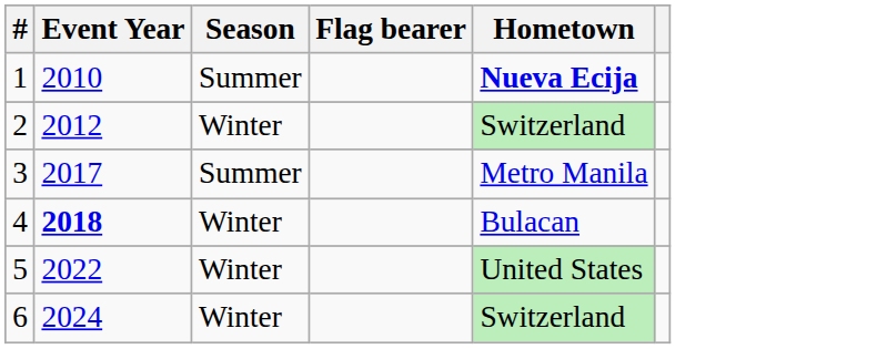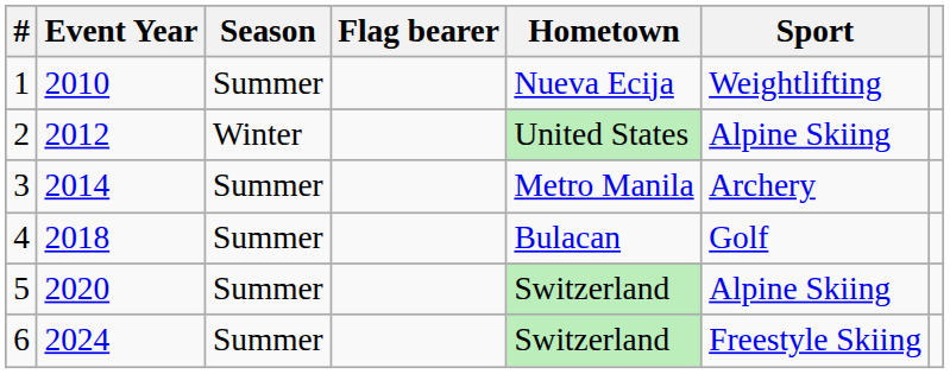 <table class="wikitable sortable">
 <tr>
 <th>#</th>
 <th>Event Year</th>
 <th>Season</th>
 <th>Flag bearer</th>
 <th>Hometown</th>
+<th>Sport</th>
 <th></th>
 </tr>
 <tr>
 <td align=center>1</td>
 <td><a href='#'>2010</a></td>
 <td>Summer</td>
 <td></td>
-<td><strong><a href='#'>Nueva Ecija</a></strong></td>
+<td><a href='#'>Nueva Ecija</a></td>
+<td><a href='#'>Weightlifting</a></td>
 <td></td>
 </tr>
 <tr>
 <td align=center>2</td>
 <td><a href='#'>2012</a></td>
 <td>Winter</td>
 <td></td>
-<td style="background:#bbeebb;">Switzerland</td>
+<td style="background:#bbeebb;">United States</td>
+<td><a href='#'>Alpine Skiing</a></td>
 <td></td>
 </tr>
 <tr>
 <td align=center>3</td>
-<td><a href='#'>2017</a></td>
+<td><a href='#'>2014</a></td>
 <td>Summer</td>
 <td></td>
 <td><a href='#'>Metro Manila</a></td>
+<td><a href='#'>Archery</a></td>
 <td></td>
 </tr>
 <tr>
 <td align=center>4</td>
-<td><strong><a href='#'>2018</a></strong></td>
-<td>Winter</td>
+<td><a href='#'>2018</a></td>
+<td>Summer</td>
 <td></td>
 <td><a href='#'>Bulacan</a></td>
+<td><a href='#'>Golf</a></td>
 <td></td>
 </tr>
 <tr>
 <td align=center>5</td>
-<td><a href='#'>2022</a></td>
-<td>Winter</td>
+<td><a href='#'>2020</a></td>
+<td>Summer</td>
 <td></td>
-<td style="background:#bbeebb;">United States</td>
+<td style="background:#bbeebb;">Switzerland</td>
+<td><a href='#'>Alpine Skiing</a></td>
 <td></td>
 </tr>
 <tr>
 <td align=center>6</td>
 <td><a href='#'>2024</a></td>
-<td>Winter</td>
+<td>Summer</td>
 <td></td>
 <td style="background:#bbeebb;">Switzerland</td>
+<td><a href='#'>Freestyle Skiing</a></td>
 <td></td>
 </tr>
 </table>
